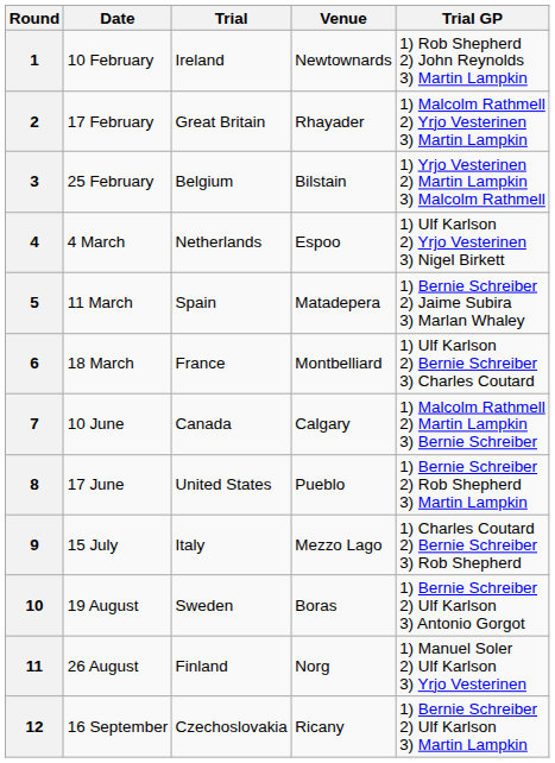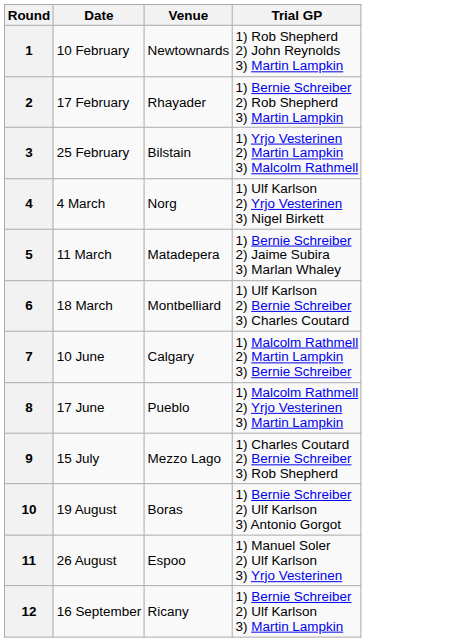 <table class="wikitable" style="font-size: 85%;">
 <tr>
 <th>Round</th>
 <th>Date</th>
-<th>Trial</th>
 <th>Venue</th>
 <th>Trial GP</th>
 </tr>
 <tr>
 <th>1</th>
 <td>10 February</td>
-<td> Ireland</td>
 <td>Newtownards</td>
 <td>1) Rob Shepherd <br>2) John Reynolds <br>3) <a href='#'>Martin Lampkin</a></td>
 </tr>
 <tr>
 <th>2</th>
 <td>17 February</td>
-<td> Great Britain</td>
 <td>Rhayader</td>
-<td>1) <a href='#'>Malcolm Rathmell</a> <br>2) <a href='#'>Yrjo Vesterinen</a> <br>3) <a href='#'>Martin Lampkin</a></td>
+<td>1) <a href='#'>Bernie Schreiber</a> <br>2) Rob Shepherd <br>3) <a href='#'>Martin Lampkin</a></td>
 </tr>
 <tr>
 <th>3</th>
 <td>25 February</td>
-<td> Belgium</td>
 <td>Bilstain</td>
 <td>1) <a href='#'>Yrjo Vesterinen</a> <br>2) <a href='#'>Martin Lampkin</a> <br>3) <a href='#'>Malcolm Rathmell</a></td>
 </tr>
 <tr>
 <th>4</th>
 <td>4 March</td>
-<td> Netherlands</td>
-<td>Espoo</td>
+<td>Norg</td>
 <td>1) Ulf Karlson <br>2) <a href='#'>Yrjo Vesterinen</a> <br>3) Nigel Birkett</td>
 </tr>
 <tr>
 <th>5</th>
 <td>11 March</td>
-<td> Spain</td>
 <td>Matadepera</td>
 <td>1) <a href='#'>Bernie Schreiber</a> <br>2) Jaime Subira <br>3) Marlan Whaley</td>
 </tr>
 <tr>
 <th>6</th>
 <td>18 March</td>
-<td> France</td>
 <td>Montbelliard</td>
 <td>1) Ulf Karlson <br>2) <a href='#'>Bernie Schreiber</a> <br>3) Charles Coutard</td>
 </tr>
 <tr>
 <th>7</th>
 <td>10 June</td>
-<td> Canada</td>
 <td>Calgary</td>
 <td>1) <a href='#'>Malcolm Rathmell</a> <br>2) <a href='#'>Martin Lampkin</a> <br>3) <a href='#'>Bernie Schreiber</a></td>
 </tr>
 <tr>
 <th>8</th>
 <td>17 June</td>
-<td> United States</td>
 <td>Pueblo</td>
-<td>1) <a href='#'>Bernie Schreiber</a> <br>2) Rob Shepherd <br>3) <a href='#'>Martin Lampkin</a></td>
+<td>1) <a href='#'>Malcolm Rathmell</a> <br>2) <a href='#'>Yrjo Vesterinen</a> <br>3) <a href='#'>Martin Lampkin</a></td>
 </tr>
 <tr>
 <th>9</th>
 <td>15 July</td>
-<td> Italy</td>
 <td>Mezzo Lago</td>
 <td>1) Charles Coutard <br>2) <a href='#'>Bernie Schreiber</a> <br>3) Rob Shepherd</td>
 </tr>
 <tr>
 <th>10</th>
 <td>19 August</td>
-<td> Sweden</td>
 <td>Boras</td>
 <td>1) <a href='#'>Bernie Schreiber</a> <br>2) Ulf Karlson <br>3) Antonio Gorgot</td>
 </tr>
 <tr>
 <th>11</th>
 <td>26 August</td>
-<td> Finland</td>
-<td>Norg</td>
+<td>Espoo</td>
 <td>1) Manuel Soler <br>2) Ulf Karlson <br>3) <a href='#'>Yrjo Vesterinen</a></td>
 </tr>
 <tr>
 <th>12</th>
 <td>16 September</td>
-<td> Czechoslovakia</td>
 <td>Ricany</td>
 <td>1) <a href='#'>Bernie Schreiber</a> <br>2) Ulf Karlson <br>3) <a href='#'>Martin Lampkin</a></td>
 </tr>
 </table>
